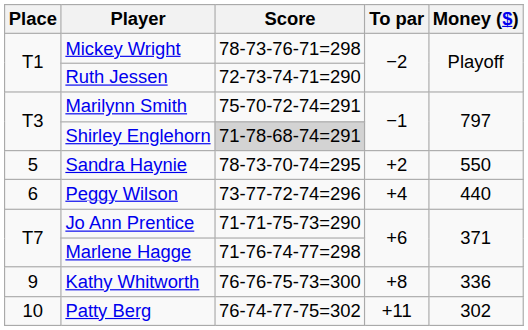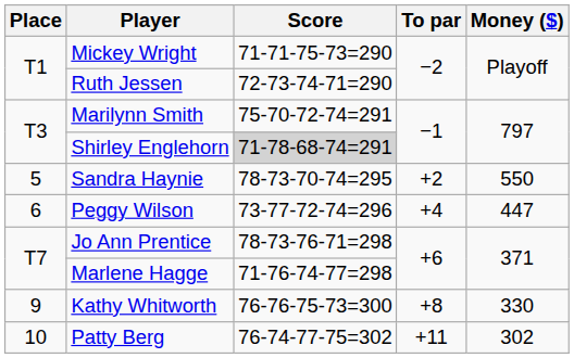 <table class="wikitable">
 <tr>
 <th>Place</th>
 <th>Player</th>
 <th>Score</th>
 <th>To par</th>
 <th>Money (<a href='#'>$</a>)</th>
 </tr>
 <tr>
 <td rowspan=2 align=center>T1</td>
 <td> <a href='#'>Mickey Wright</a></td>
-<td>78-73-76-71=298</td>
+<td>71-71-75-73=290</td>
 <td align=center rowspan=2>−2</td>
 <td align=center rowspan=2>Playoff</td>
 </tr>
 <tr>
 <td> <a href='#'>Ruth Jessen</a></td>
 <td>72-73-74-71=290</td>
 </tr>
 <tr>
 <td align=center rowspan=2>T3</td>
 <td> <a href='#'>Marilynn Smith</a></td>
 <td>75-70-72-74=291</td>
 <td align=center rowspan=2>−1</td>
 <td align=center rowspan=2>797</td>
 </tr>
 <tr>
 <td> <a href='#'>Shirley Englehorn</a></td>
 <td style="background: lightgrey;">71-78-68-74=291</td>
 </tr>
 <tr>
 <td align=center>5</td>
 <td> <a href='#'>Sandra Haynie</a></td>
 <td>78-73-70-74=295</td>
 <td align=center>+2</td>
 <td align=center>550</td>
 </tr>
 <tr>
 <td align=center>6</td>
 <td> <a href='#'>Peggy Wilson</a></td>
 <td>73-77-72-74=296</td>
 <td align=center>+4</td>
-<td align=center>440</td>
+<td align=center>447</td>
 </tr>
 <tr>
 <td align=center rowspan=2>T7</td>
 <td> <a href='#'>Jo Ann Prentice</a></td>
-<td>71-71-75-73=290</td>
+<td>78-73-76-71=298</td>
 <td align=center rowspan=2>+6</td>
 <td align=center rowspan=2>371</td>
 </tr>
 <tr>
 <td> <a href='#'>Marlene Hagge</a></td>
 <td>71-76-74-77=298</td>
 </tr>
 <tr>
 <td align=center>9</td>
 <td> <a href='#'>Kathy Whitworth</a></td>
 <td>76-76-75-73=300</td>
 <td align=center>+8</td>
-<td align=center>336</td>
+<td align=center>330</td>
 </tr>
 <tr>
 <td align=center>10</td>
 <td> <a href='#'>Patty Berg</a></td>
 <td>76-74-77-75=302</td>
 <td align=center>+11</td>
 <td align=center>302</td>
 </tr>
 </table>
